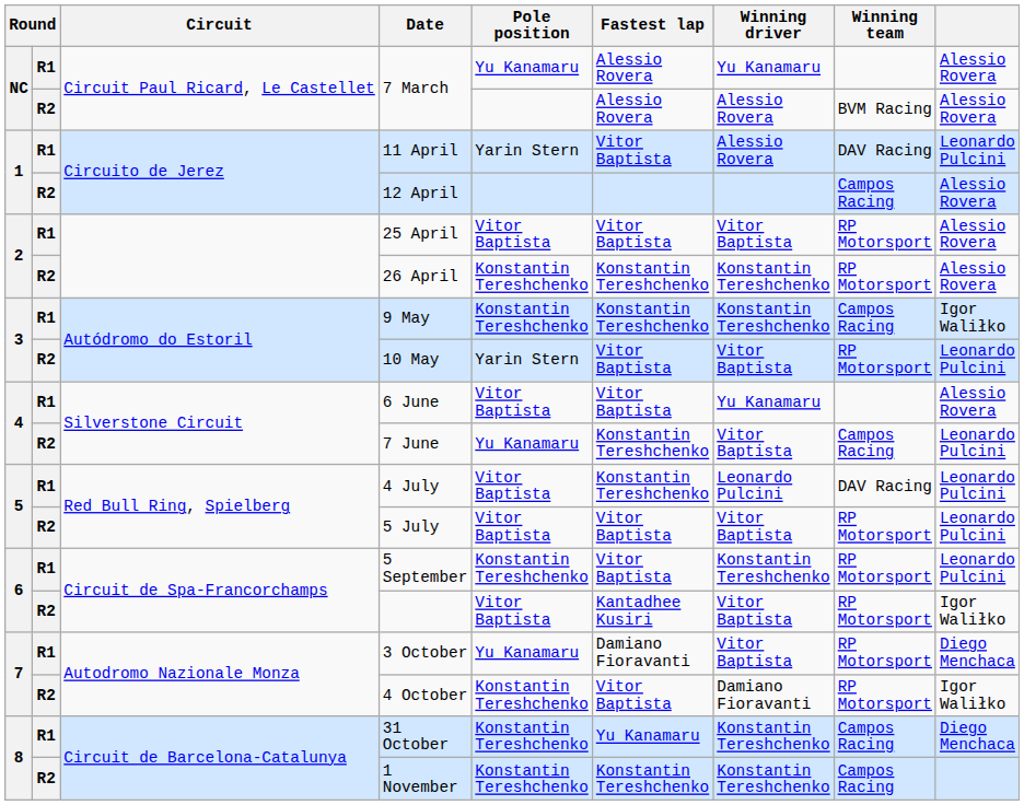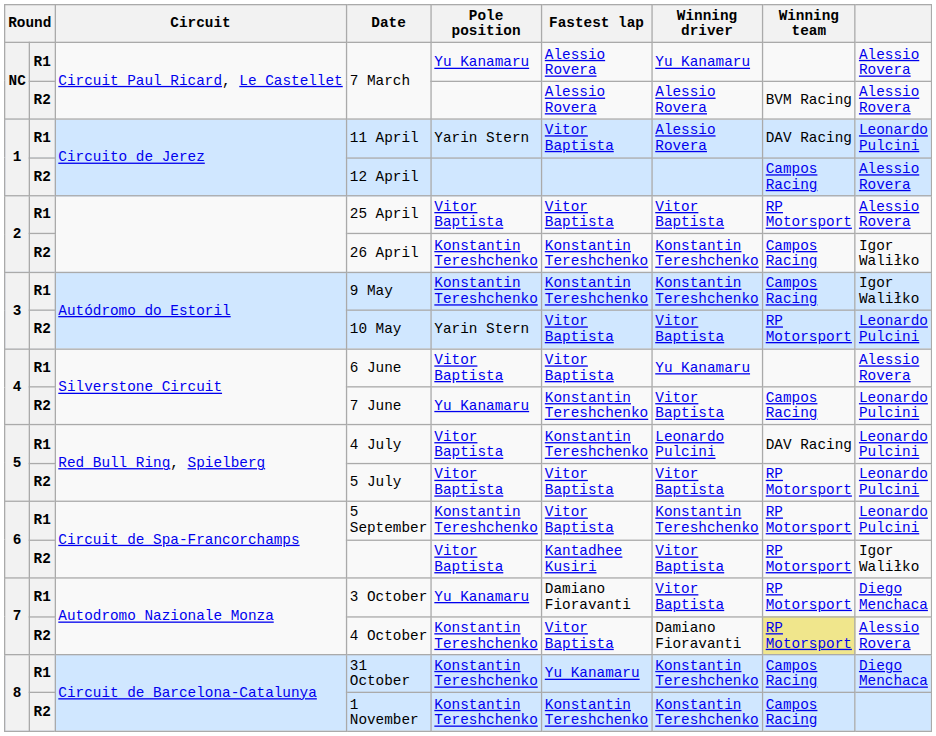 <table class="wikitable" style="font-size: 85%;">
 <tr>
 <th colspan=2>Round</th>
 <th>Circuit</th>
 <th>Date</th>
 <th>Pole position</th>
 <th>Fastest lap</th>
 <th>Winning driver</th>
 <th>Winning team</th>
 <th></th>
 </tr>
 <tr>
 <th rowspan=2>NC</th>
 <th>R1</th>
 <td rowspan=2 nowrap> <a href='#'>Circuit Paul Ricard</a>, <a href='#'>Le Castellet</a></td>
 <td rowspan=2>7 March</td>
 <td> <a href='#'>Yu Kanamaru</a></td>
 <td> <a href='#'>Alessio Rovera</a></td>
 <td> <a href='#'>Yu Kanamaru</a></td>
 <td></td>
 <td> <a href='#'>Alessio Rovera</a></td>
 </tr>
 <tr>
 <th>R2</th>
 <td></td>
 <td> <a href='#'>Alessio Rovera</a></td>
 <td> <a href='#'>Alessio Rovera</a></td>
 <td> BVM Racing</td>
 <td> <a href='#'>Alessio Rovera</a></td>
 </tr>
 <tr style="background:#D0E7FF;">
 <th rowspan=2>1</th>
 <th>R1</th>
 <td rowspan=2> <a href='#'>Circuito de Jerez</a></td>
 <td>11 April</td>
 <td> Yarin Stern</td>
 <td> <a href='#'>Vitor Baptista</a></td>
 <td> <a href='#'>Alessio Rovera</a></td>
 <td> DAV Racing</td>
 <td> <a href='#'>Leonardo Pulcini</a></td>
 </tr>
 <tr style="background:#D0E7FF;">
 <th>R2</th>
 <td>12 April</td>
 <td></td>
 <td></td>
 <td></td>
 <td> <a href='#'>Campos Racing</a></td>
 <td> <a href='#'>Alessio Rovera</a></td>
 </tr>
 <tr>
 <th rowspan=2>2</th>
 <th>R1</th>
 <td rowspan=2></td>
 <td>25 April</td>
 <td> <a href='#'>Vitor Baptista</a></td>
 <td> <a href='#'>Vitor Baptista</a></td>
 <td> <a href='#'>Vitor Baptista</a></td>
 <td> <a href='#'>RP Motorsport</a></td>
 <td> <a href='#'>Alessio Rovera</a></td>
 </tr>
 <tr>
 <th>R2</th>
 <td>26 April</td>
 <td> <a href='#'>Konstantin Tereshchenko</a></td>
 <td> <a href='#'>Konstantin Tereshchenko</a></td>
 <td> <a href='#'>Konstantin Tereshchenko</a></td>
-<td> <a href='#'>RP Motorsport</a></td>
-<td> <a href='#'>Alessio Rovera</a></td>
+<td> <a href='#'>Campos Racing</a></td>
+<td> Igor Waliłko</td>
 </tr>
 <tr style="background:#D0E7FF;">
 <th rowspan=2>3</th>
 <th>R1</th>
 <td rowspan=2> <a href='#'>Autódromo do Estoril</a></td>
 <td>9 May</td>
 <td> <a href='#'>Konstantin Tereshchenko</a></td>
 <td> <a href='#'>Konstantin Tereshchenko</a></td>
 <td> <a href='#'>Konstantin Tereshchenko</a></td>
 <td> <a href='#'>Campos Racing</a></td>
 <td> Igor Waliłko</td>
 </tr>
 <tr style="background:#D0E7FF;">
 <th>R2</th>
 <td>10 May</td>
 <td> Yarin Stern</td>
 <td> <a href='#'>Vitor Baptista</a></td>
 <td> <a href='#'>Vitor Baptista</a></td>
 <td> <a href='#'>RP Motorsport</a></td>
 <td> <a href='#'>Leonardo Pulcini</a></td>
 </tr>
 <tr>
 <th rowspan=2>4</th>
 <th>R1</th>
 <td rowspan=2> <a href='#'>Silverstone Circuit</a></td>
 <td>6 June</td>
 <td> <a href='#'>Vitor Baptista</a></td>
 <td> <a href='#'>Vitor Baptista</a></td>
 <td> <a href='#'>Yu Kanamaru</a></td>
 <td></td>
 <td> <a href='#'>Alessio Rovera</a></td>
 </tr>
 <tr>
 <th>R2</th>
 <td>7 June</td>
 <td> <a href='#'>Yu Kanamaru</a></td>
 <td> <a href='#'>Konstantin Tereshchenko</a></td>
 <td> <a href='#'>Vitor Baptista</a></td>
 <td> <a href='#'>Campos Racing</a></td>
 <td> <a href='#'>Leonardo Pulcini</a></td>
 </tr>
 <tr>
 <th rowspan=2>5</th>
 <th>R1</th>
 <td rowspan=2> <a href='#'>Red Bull Ring</a>, <a href='#'>Spielberg</a></td>
 <td>4 July</td>
 <td> <a href='#'>Vitor Baptista</a></td>
 <td> <a href='#'>Konstantin Tereshchenko</a></td>
 <td> <a href='#'>Leonardo Pulcini</a></td>
 <td> DAV Racing</td>
 <td> <a href='#'>Leonardo Pulcini</a></td>
 </tr>
 <tr>
 <th>R2</th>
 <td>5 July</td>
 <td> <a href='#'>Vitor Baptista</a></td>
 <td> <a href='#'>Vitor Baptista</a></td>
 <td> <a href='#'>Vitor Baptista</a></td>
 <td> <a href='#'>RP Motorsport</a></td>
 <td> <a href='#'>Leonardo Pulcini</a></td>
 </tr>
 <tr>
 <th rowspan=2>6</th>
 <th>R1</th>
 <td rowspan=2> <a href='#'>Circuit de Spa-Francorchamps</a></td>
 <td>5 September</td>
 <td> <a href='#'>Konstantin Tereshchenko</a></td>
 <td> <a href='#'>Vitor Baptista</a></td>
 <td> <a href='#'>Konstantin Tereshchenko</a></td>
 <td> <a href='#'>RP Motorsport</a></td>
 <td> <a href='#'>Leonardo Pulcini</a></td>
 </tr>
 <tr>
 <th>R2</th>
 <td></td>
 <td> <a href='#'>Vitor Baptista</a></td>
 <td> <a href='#'>Kantadhee Kusiri</a></td>
 <td> <a href='#'>Vitor Baptista</a></td>
 <td> <a href='#'>RP Motorsport</a></td>
 <td> Igor Waliłko</td>
 </tr>
 <tr>
 <th rowspan=2>7</th>
 <th>R1</th>
 <td rowspan=2> <a href='#'>Autodromo Nazionale Monza</a></td>
 <td>3 October</td>
 <td> <a href='#'>Yu Kanamaru</a></td>
 <td> Damiano Fioravanti</td>
 <td> <a href='#'>Vitor Baptista</a></td>
 <td> <a href='#'>RP Motorsport</a></td>
 <td> <a href='#'>Diego Menchaca</a></td>
 </tr>
 <tr>
 <th>R2</th>
 <td>4 October</td>
 <td> <a href='#'>Konstantin Tereshchenko</a></td>
 <td> <a href='#'>Vitor Baptista</a></td>
 <td> Damiano Fioravanti</td>
-<td> <a href='#'>RP Motorsport</a></td>
-<td> Igor Waliłko</td>
+<td style="background: khaki;"> <a href='#'>RP Motorsport</a></td>
+<td> <a href='#'>Alessio Rovera</a></td>
 </tr>
 <tr style="background:#D0E7FF;">
 <th rowspan=2>8</th>
 <th>R1</th>
 <td rowspan=2> <a href='#'>Circuit de Barcelona-Catalunya</a></td>
 <td>31 October</td>
 <td> <a href='#'>Konstantin Tereshchenko</a></td>
 <td> <a href='#'>Yu Kanamaru</a></td>
 <td> <a href='#'>Konstantin Tereshchenko</a></td>
 <td> <a href='#'>Campos Racing</a></td>
 <td> <a href='#'>Diego Menchaca</a></td>
 </tr>
 <tr style="background:#D0E7FF;">
 <th>R2</th>
 <td>1 November</td>
 <td> <a href='#'>Konstantin Tereshchenko</a></td>
 <td> <a href='#'>Konstantin Tereshchenko</a></td>
 <td> <a href='#'>Konstantin Tereshchenko</a></td>
 <td> <a href='#'>Campos Racing</a></td>
 <td></td>
 </tr>
 </table>
